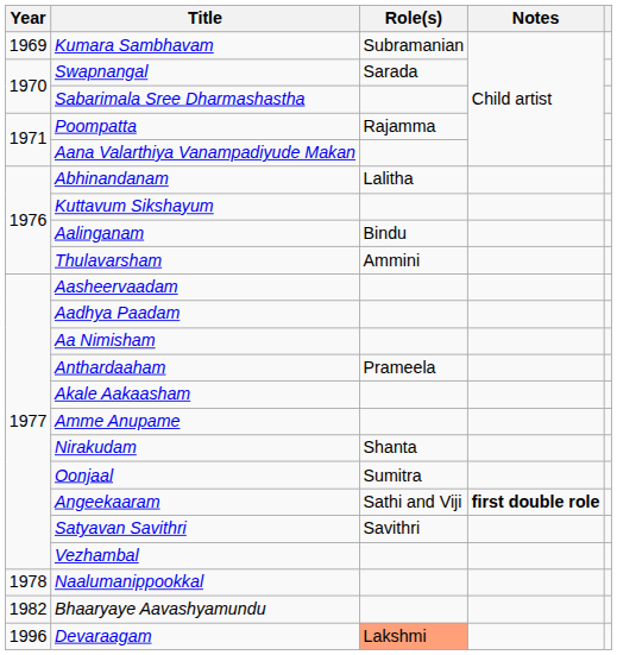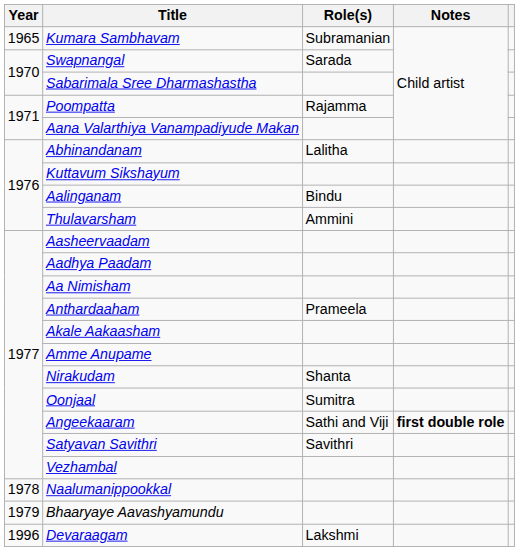 <table class="wikitable sortable">
 <tr>
 <th>Year</th>
 <th>Title</th>
 <th>Role(s)</th>
 <th>Notes</th>
 <th></th>
 </tr>
 <tr>
-<td>1969</td>
+<td>1965</td>
 <td><em><a href='#'>Kumara Sambhavam</a></em></td>
 <td>Subramanian</td>
 <td rowspan="5">Child artist</td>
 <td style="text-align:center;"></td>
 </tr>
 <tr>
 <td rowspan="2">1970</td>
 <td><em><a href='#'>Swapnangal</a></em></td>
 <td>Sarada</td>
 <td style="text-align:center;"></td>
 </tr>
 <tr>
 <td><em><a href='#'>Sabarimala Sree Dharmashastha</a></em></td>
 <td></td>
 <td style="text-align:center;"></td>
 </tr>
 <tr>
 <td rowspan="2">1971</td>
 <td><em><a href='#'>Poompatta</a></em></td>
 <td>Rajamma</td>
 <td style="text-align:center;"></td>
 </tr>
 <tr>
 <td><em><a href='#'>Aana Valarthiya Vanampadiyude Makan</a></em></td>
 <td></td>
 <td style="text-align:center;"></td>
 </tr>
 <tr>
 <td rowspan="4">1976</td>
 <td><em><a href='#'>Abhinandanam</a></em></td>
 <td>Lalitha</td>
 <td></td>
 <td></td>
 </tr>
 <tr>
 <td><em><a href='#'>Kuttavum Sikshayum</a></em></td>
 <td></td>
 <td></td>
 <td style="text-align:center;"></td>
 </tr>
 <tr>
 <td><em><a href='#'>Aalinganam</a></em></td>
 <td>Bindu</td>
 <td></td>
 <td></td>
 </tr>
 <tr>
 <td><em><a href='#'>Thulavarsham</a></em></td>
 <td>Ammini</td>
 <td></td>
 <td></td>
 </tr>
 <tr>
 <td rowspan="11">1977</td>
 <td><em><a href='#'>Aasheervaadam</a></em></td>
 <td></td>
 <td></td>
 <td></td>
 </tr>
 <tr>
 <td><em><a href='#'>Aadhya Paadam</a></em></td>
 <td></td>
 <td></td>
 <td></td>
 </tr>
 <tr>
 <td><em><a href='#'>Aa Nimisham</a></em></td>
 <td></td>
 <td></td>
 <td></td>
 </tr>
 <tr>
 <td><em><a href='#'>Anthardaaham</a></em></td>
 <td>Prameela</td>
 <td></td>
 <td></td>
 </tr>
 <tr>
 <td><em><a href='#'>Akale Aakaasham</a></em></td>
 <td></td>
 <td></td>
 <td></td>
 </tr>
 <tr>
 <td><em><a href='#'>Amme Anupame</a></em></td>
 <td></td>
 <td></td>
 <td></td>
 </tr>
 <tr>
 <td><em><a href='#'>Nirakudam</a></em></td>
 <td>Shanta</td>
 <td></td>
 <td></td>
 </tr>
 <tr>
 <td><em><a href='#'>Oonjaal</a></em></td>
 <td>Sumitra</td>
 <td></td>
 <td></td>
 </tr>
 <tr>
 <td><em><a href='#'>Angeekaaram</a></em></td>
 <td>Sathi and Viji</td>
 <td><strong>first double role</strong></td>
 <td></td>
 </tr>
 <tr>
 <td><em><a href='#'>Satyavan Savithri</a></em></td>
 <td>Savithri</td>
 <td></td>
 <td></td>
 </tr>
 <tr>
 <td><em><a href='#'>Vezhambal</a></em></td>
 <td></td>
 <td></td>
 <td></td>
 </tr>
 <tr>
 <td>1978</td>
 <td><em><a href='#'>Naalumanippookkal</a></em></td>
 <td></td>
 <td></td>
 <td></td>
 </tr>
 <tr>
-<td>1982</td>
+<td>1979</td>
 <td><em>Bhaaryaye Aavashyamundu</em></td>
 <td></td>
 <td></td>
 <td></td>
 </tr>
 <tr>
 <td>1996</td>
 <td><em><a href='#'>Devaraagam</a></em></td>
-<td style="background: lightsalmon;">Lakshmi</td>
+<td>Lakshmi</td>
 <td></td>
 <td></td>
 </tr>
 </table>
